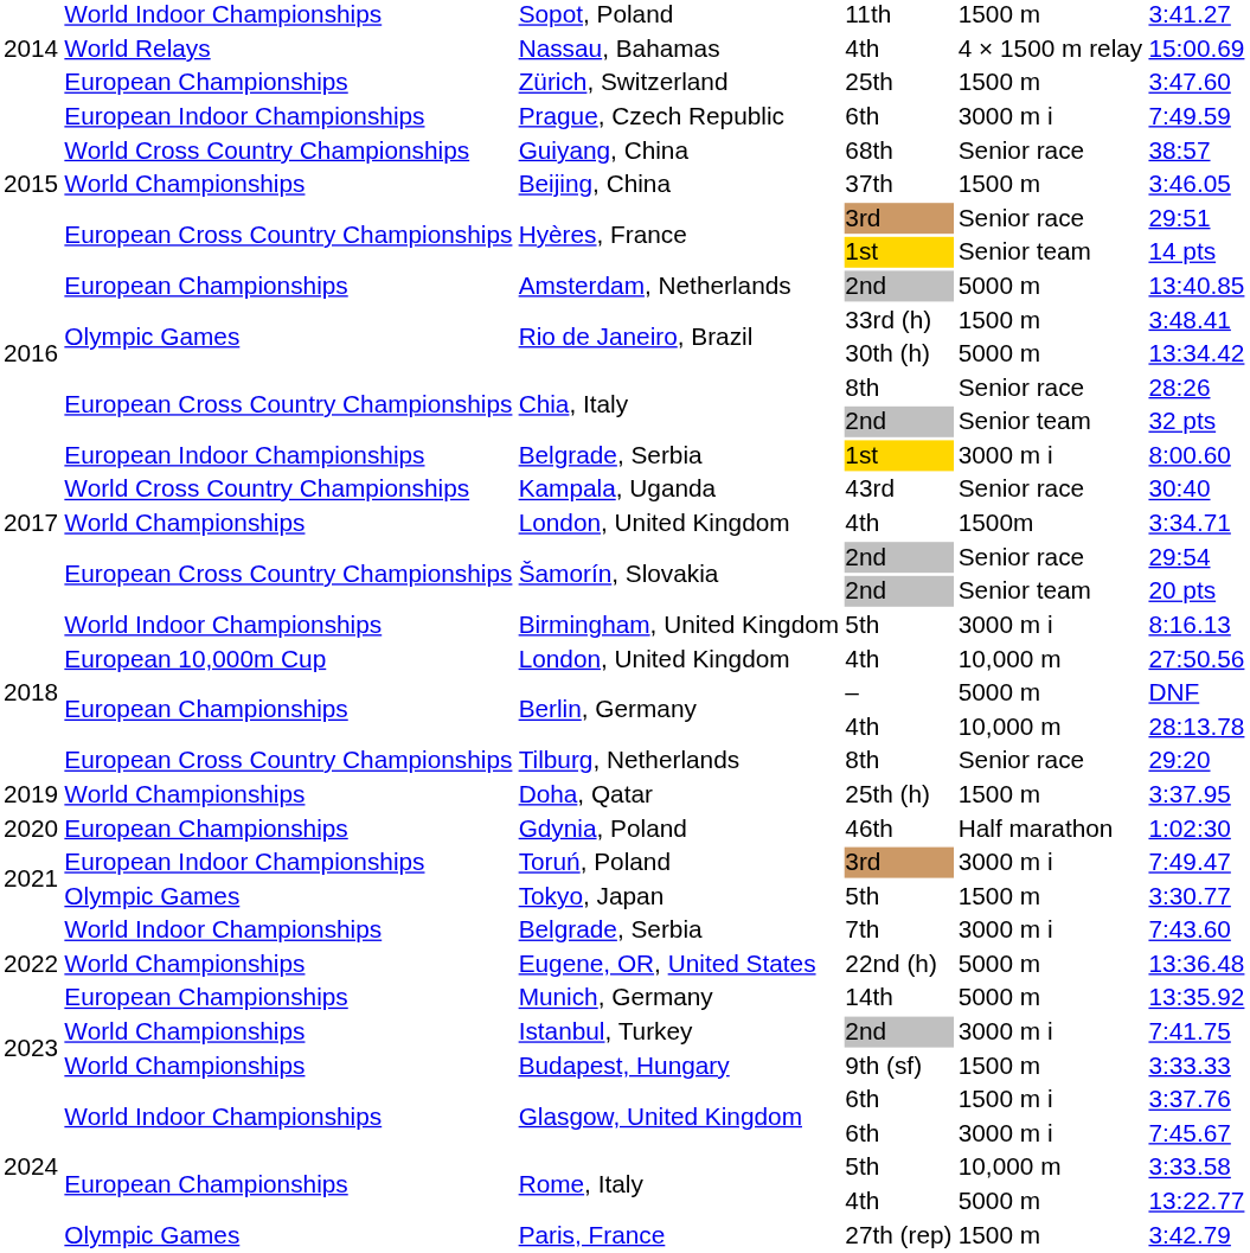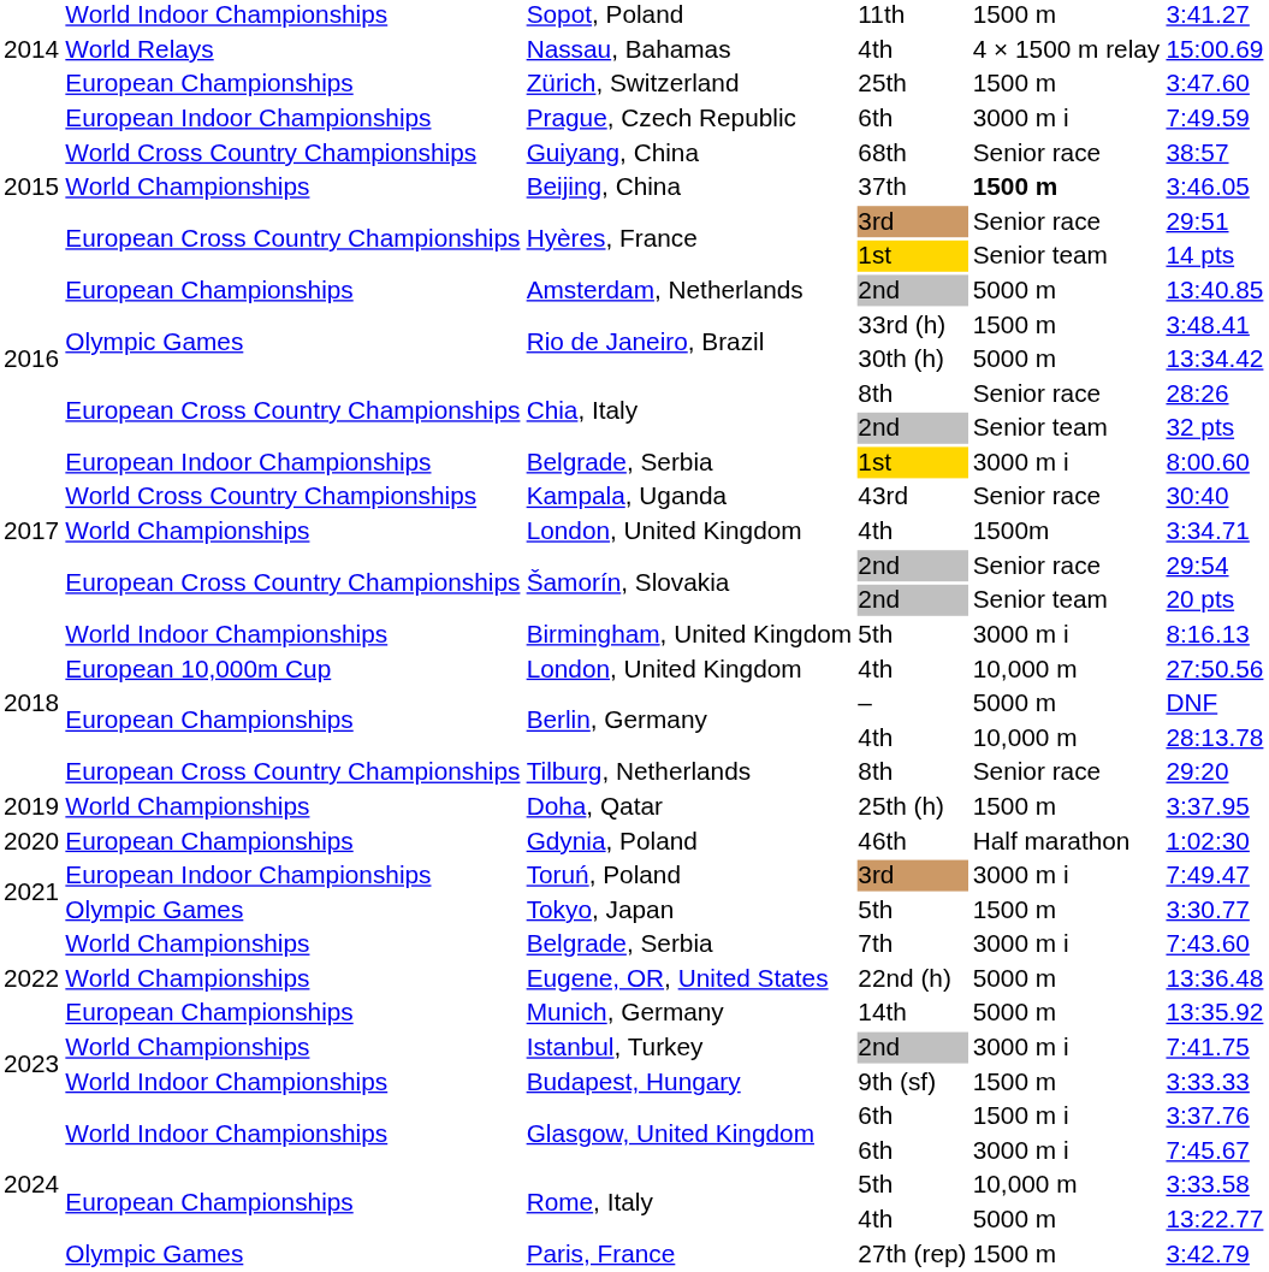 <table>
 <tr>
 <td rowspan=3>2014</td>
 <td><a href='#'>World Indoor Championships</a></td>
 <td><a href='#'>Sopot</a>, Poland</td>
 <td>11th</td>
 <td>1500 m </td>
 <td><a href='#'>3:41.27</a></td>
 </tr>
 <tr>
 <td><a href='#'>World Relays</a></td>
 <td><a href='#'>Nassau</a>, Bahamas</td>
 <td>4th</td>
 <td>4 × 1500 m relay</td>
 <td><a href='#'>15:00.69</a></td>
 </tr>
 <tr>
 <td><a href='#'>European Championships</a></td>
 <td><a href='#'>Zürich</a>, Switzerland</td>
 <td>25th</td>
 <td>1500 m</td>
 <td><a href='#'>3:47.60</a></td>
 </tr>
 <tr>
 <td rowspan=5>2015</td>
 <td><a href='#'>European Indoor Championships</a></td>
 <td><a href='#'>Prague</a>, Czech Republic</td>
 <td>6th</td>
 <td>3000 m i</td>
 <td><a href='#'>7:49.59</a></td>
 </tr>
 <tr>
 <td><a href='#'>World Cross Country Championships</a></td>
 <td><a href='#'>Guiyang</a>, China</td>
 <td>68th</td>
 <td>Senior race</td>
 <td><a href='#'>38:57</a></td>
 </tr>
 <tr>
 <td><a href='#'>World Championships</a></td>
 <td><a href='#'>Beijing</a>, China</td>
 <td>37th</td>
-<td>1500 m</td>
+<td><strong>1500 m</strong></td>
 <td><a href='#'>3:46.05</a></td>
 </tr>
 <tr>
 <td rowspan=2><a href='#'>European Cross Country Championships</a></td>
 <td rowspan=2><a href='#'>Hyères</a>, France</td>
 <td bgcolor=cc9966>3rd</td>
 <td>Senior race</td>
 <td><a href='#'>29:51</a></td>
 </tr>
 <tr>
 <td bgcolor=gold>1st</td>
 <td>Senior team</td>
 <td><a href='#'>14 pts</a></td>
 </tr>
 <tr>
 <td rowspan=5>2016</td>
 <td><a href='#'>European Championships</a></td>
 <td><a href='#'>Amsterdam</a>, Netherlands</td>
 <td bgcolor=silver>2nd</td>
 <td>5000 m</td>
 <td><a href='#'>13:40.85</a></td>
 </tr>
 <tr>
 <td rowspan=2><a href='#'>Olympic Games</a></td>
 <td rowspan=2><a href='#'>Rio de Janeiro</a>, Brazil</td>
 <td>33rd (h)</td>
 <td>1500 m</td>
 <td><a href='#'>3:48.41</a></td>
 </tr>
 <tr>
 <td>30th (h)</td>
 <td>5000 m</td>
 <td><a href='#'>13:34.42</a></td>
 </tr>
 <tr>
 <td rowspan=2><a href='#'>European Cross Country Championships</a></td>
 <td rowspan=2><a href='#'>Chia</a>, Italy</td>
 <td>8th</td>
 <td>Senior race</td>
 <td><a href='#'>28:26</a></td>
 </tr>
 <tr>
 <td bgcolor=silver>2nd</td>
 <td>Senior team</td>
 <td><a href='#'>32 pts</a></td>
 </tr>
 <tr>
 <td rowspan=5>2017</td>
 <td><a href='#'>European Indoor Championships</a></td>
 <td><a href='#'>Belgrade</a>, Serbia</td>
 <td bgcolor=gold>1st</td>
 <td>3000 m i</td>
 <td><a href='#'>8:00.60</a></td>
 </tr>
 <tr>
 <td><a href='#'>World Cross Country Championships</a></td>
 <td><a href='#'>Kampala</a>, Uganda</td>
 <td>43rd</td>
 <td>Senior race</td>
 <td><a href='#'>30:40</a></td>
 </tr>
 <tr>
 <td><a href='#'>World Championships</a></td>
 <td><a href='#'>London</a>, United Kingdom</td>
 <td>4th</td>
 <td>1500m</td>
 <td><a href='#'>3:34.71</a></td>
 </tr>
 <tr>
 <td rowspan=2><a href='#'>European Cross Country Championships</a></td>
 <td rowspan=2><a href='#'>Šamorín</a>, Slovakia</td>
 <td bgcolor=silver>2nd</td>
 <td>Senior race</td>
 <td><a href='#'>29:54</a></td>
 </tr>
 <tr>
 <td bgcolor=silver>2nd</td>
 <td>Senior team</td>
 <td><a href='#'>20 pts</a></td>
 </tr>
 <tr>
 <td rowspan=5>2018</td>
 <td><a href='#'>World Indoor Championships</a></td>
 <td><a href='#'>Birmingham</a>, United Kingdom</td>
 <td>5th</td>
 <td>3000 m i</td>
 <td><a href='#'>8:16.13</a></td>
 </tr>
 <tr>
 <td><a href='#'>European 10,000m Cup</a></td>
 <td><a href='#'>London</a>, United Kingdom</td>
 <td>4th</td>
 <td>10,000 m</td>
 <td><a href='#'>27:50.56</a></td>
 </tr>
 <tr>
 <td rowspan=2><a href='#'>European Championships</a></td>
 <td rowspan=2><a href='#'>Berlin</a>, Germany</td>
 <td>–</td>
 <td>5000 m</td>
 <td><a href='#'>DNF</a></td>
 </tr>
 <tr>
 <td>4th</td>
 <td>10,000 m</td>
 <td><a href='#'>28:13.78</a></td>
 </tr>
 <tr>
 <td><a href='#'>European Cross Country Championships</a></td>
 <td><a href='#'>Tilburg</a>, Netherlands</td>
 <td>8th</td>
 <td>Senior race</td>
 <td><a href='#'>29:20</a></td>
 </tr>
 <tr>
 <td>2019</td>
 <td><a href='#'>World Championships</a></td>
 <td><a href='#'>Doha</a>, Qatar</td>
 <td>25th (h)</td>
 <td>1500 m</td>
 <td><a href='#'>3:37.95</a></td>
 </tr>
 <tr>
 <td>2020</td>
 <td><a href='#'>European Championships</a></td>
 <td><a href='#'>Gdynia</a>, Poland</td>
 <td>46th</td>
 <td>Half marathon</td>
 <td><a href='#'>1:02:30</a></td>
 </tr>
 <tr>
 <td rowspan=2>2021</td>
 <td><a href='#'>European Indoor Championships</a></td>
 <td><a href='#'>Toruń</a>, Poland</td>
 <td bgcolor=cc9966>3rd</td>
 <td>3000 m i</td>
 <td><a href='#'>7:49.47</a></td>
 </tr>
 <tr>
 <td><a href='#'>Olympic Games</a></td>
 <td><a href='#'>Tokyo</a>, Japan</td>
 <td>5th</td>
 <td>1500 m</td>
 <td><a href='#'>3:30.77</a></td>
 </tr>
 <tr>
 <td rowspan=3>2022</td>
-<td><a href='#'>World Indoor Championships</a></td>
+<td><a href='#'>World Championships</a></td>
 <td><a href='#'>Belgrade</a>, Serbia</td>
 <td>7th</td>
 <td>3000 m i</td>
 <td><a href='#'>7:43.60</a></td>
 </tr>
 <tr>
 <td><a href='#'>World Championships</a></td>
 <td><a href='#'>Eugene, OR</a>, <a href='#'>United States</a></td>
 <td>22nd (h)</td>
 <td>5000 m</td>
 <td><a href='#'>13:36.48</a></td>
 </tr>
 <tr>
 <td><a href='#'>European Championships</a></td>
 <td><a href='#'>Munich</a>, Germany</td>
 <td>14th</td>
 <td>5000 m</td>
 <td><a href='#'>13:35.92</a></td>
 </tr>
 <tr>
 <td rowspan=2>2023</td>
 <td><a href='#'>World Championships</a></td>
 <td><a href='#'>Istanbul</a>, Turkey</td>
 <td bgcolor=silver>2nd</td>
 <td>3000 m i</td>
 <td><a href='#'>7:41.75</a> </td>
 </tr>
 <tr>
-<td><a href='#'>World Championships</a></td>
+<td><a href='#'>World Indoor Championships</a></td>
 <td><a href='#'>Budapest, Hungary</a></td>
 <td>9th (sf)</td>
 <td>1500 m</td>
 <td><a href='#'>3:33.33</a></td>
 </tr>
 <tr>
 <td rowspan=5>2024</td>
 <td rowspan=2><a href='#'>World Indoor Championships</a></td>
 <td rowspan=2><a href='#'>Glasgow, United Kingdom</a></td>
 <td>6th</td>
 <td>1500 m i</td>
 <td><a href='#'>3:37.76</a></td>
 </tr>
 <tr>
 <td>6th</td>
 <td>3000 m i</td>
 <td><a href='#'>7:45.67</a></td>
 </tr>
 <tr>
 <td rowspan=2><a href='#'>European Championships</a></td>
 <td rowspan=2><a href='#'>Rome</a>, Italy</td>
 <td>5th</td>
 <td>10,000 m</td>
 <td><a href='#'>3:33.58</a></td>
 </tr>
 <tr>
 <td>4th</td>
 <td>5000 m</td>
 <td><a href='#'>13:22.77</a></td>
 </tr>
 <tr>
 <td><a href='#'>Olympic Games</a></td>
 <td><a href='#'>Paris, France</a></td>
 <td>27th (rep)</td>
 <td>1500 m</td>
 <td><a href='#'>3:42.79</a></td>
 </tr>
 </table>
